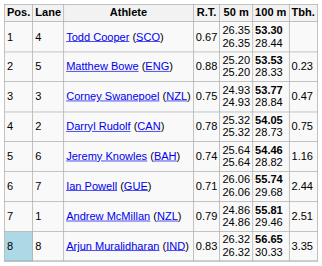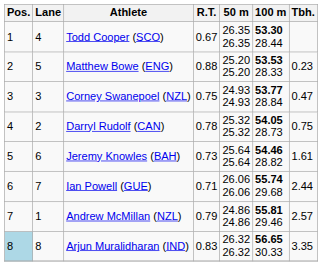 <table class="wikitable">
 <tr>
 <th>Pos.</th>
 <th>Lane</th>
 <th>Athlete</th>
 <th>R.T.</th>
 <th>50 m</th>
 <th>100 m</th>
 <th>Tbh.</th>
 </tr>
 <tr>
 <td>1</td>
 <td>4</td>
 <td> <a href='#'>Todd Cooper</a> (<a href='#'>SCO</a>)</td>
 <td>0.67</td>
 <td>26.35<br>26.35</td>
 <td><strong>53.30</strong><br>28.44</td>
 <td> </td>
 </tr>
 <tr>
 <td>2</td>
 <td>5</td>
 <td> <a href='#'>Matthew Bowe</a> (<a href='#'>ENG</a>)</td>
 <td>0.88</td>
 <td>25.20<br>25.20</td>
 <td><strong>53.53</strong><br>28.33</td>
 <td>0.23</td>
 </tr>
 <tr>
 <td>3</td>
 <td>3</td>
 <td> <a href='#'>Corney Swanepoel</a> (<a href='#'>NZL</a>)</td>
 <td>0.75</td>
 <td>24.93<br>24.93</td>
 <td><strong>53.77</strong><br>28.84</td>
 <td>0.47</td>
 </tr>
 <tr>
 <td>4</td>
 <td>2</td>
 <td> <a href='#'>Darryl Rudolf</a> (<a href='#'>CAN</a>)</td>
 <td>0.78</td>
 <td>25.32<br>25.32</td>
 <td><strong>54.05</strong><br>28.73</td>
 <td>0.75</td>
 </tr>
 <tr>
 <td>5</td>
 <td>6</td>
 <td> <a href='#'>Jeremy Knowles</a> (<a href='#'>BAH</a>)</td>
-<td>0.74</td>
+<td>0.73</td>
 <td>25.64<br>25.64</td>
 <td><strong>54.46</strong><br>28.82</td>
-<td>1.16</td>
+<td>1.61</td>
 </tr>
 <tr>
 <td>6</td>
 <td>7</td>
 <td> <a href='#'>Ian Powell</a> (<a href='#'>GUE</a>)</td>
 <td>0.71</td>
 <td>26.06<br>26.06</td>
 <td><strong>55.74</strong><br>29.68</td>
 <td>2.44</td>
 </tr>
 <tr>
 <td>7</td>
 <td>1</td>
 <td> <a href='#'>Andrew McMillan</a> (<a href='#'>NZL</a>)</td>
 <td>0.79</td>
 <td>24.86<br>24.86</td>
 <td><strong>55.81</strong><br>29.46</td>
-<td>2.51</td>
+<td>2.57</td>
 </tr>
 <tr>
 <td style="background: lightblue;">8</td>
 <td>8</td>
 <td> <a href='#'>Arjun Muralidharan</a> (<a href='#'>IND</a>)</td>
 <td>0.83</td>
 <td>26.32<br>26.32</td>
 <td><strong>56.65</strong><br>30.33</td>
 <td>3.35</td>
 </tr>
 <tr>
 </tr>
 </table>
